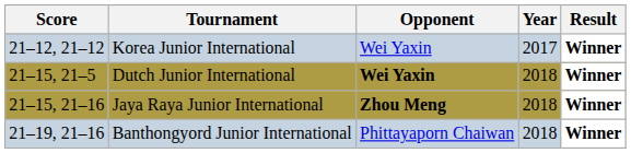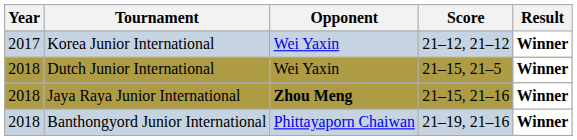 <table class="sortable wikitable" style="font-size: 90%;">
 <tr>
-<th>Score</th>
+<th>Year</th>
 <th>Tournament</th>
 <th>Opponent</th>
-<th>Year</th>
+<th>Score</th>
 <th>Result</th>
 </tr>
 <tr style="background:#C6D4E1">
-<td align="left">21–12, 21–12</td>
+<td align="center">2017</td>
 <td align="left">Korea Junior International</td>
 <td align="left"> <a href='#'>Wei Yaxin</a></td>
-<td align="center">2017</td>
+<td align="left">21–12, 21–12</td>
 <td style="text-align:left; background:white"> <strong>Winner</strong></td>
 </tr>
 <tr style="background:#AE9C45">
+<td align="center">2018</td>
+<td align="left">Dutch Junior International</td>
+<td align="left"> Wei Yaxin</td>
 <td align="left">21–15, 21–5</td>
-<td align="left">Dutch Junior International</td>
-<td align="left"><strong> Wei Yaxin</strong></td>
-<td align="center">2018</td>
 <td style="text-align:left; background:white"> <strong>Winner</strong></td>
 </tr>
 <tr style="background:#AE9C45">
-<td align="left">21–15, 21–16</td>
+<td align="center">2018</td>
 <td align="left">Jaya Raya Junior International</td>
 <td align="left"><strong> Zhou Meng</strong></td>
-<td align="center">2018</td>
+<td align="left">21–15, 21–16</td>
 <td style="text-align:left; background:white"> <strong>Winner</strong></td>
 </tr>
 <tr style="background:#C6D4E1">
-<td align="left">21–19, 21–16</td>
+<td align="center">2018</td>
 <td align="left">Banthongyord Junior International</td>
 <td align="left"> <a href='#'>Phittayaporn Chaiwan</a></td>
-<td align="center">2018</td>
+<td align="left">21–19, 21–16</td>
 <td style="text-align:left; background:white"> <strong>Winner</strong></td>
 </tr>
 </table>
